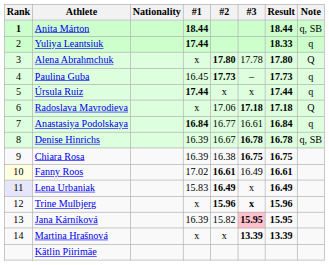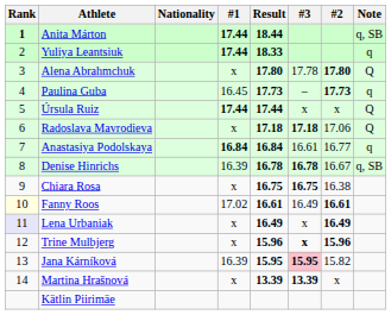 <table class="wikitable sortable" style="text-align:center">
 <tr>
 <th>Rank</th>
 <th>Athlete</th>
 <th>Nationality</th>
 <th>#1</th>
+<th>Result</th>
+<th>#3</th>
 <th>#2</th>
-<th>#3</th>
-<th>Result</th>
 <th>Note</th>
 </tr>
 <tr bgcolor=ccffcc>
 <td><strong>1</strong></td>
 <td align=left><a href='#'>Anita Márton</a></td>
 <td align=left></td>
+<td><strong>17.44</strong></td>
 <td><strong>18.44</strong></td>
 <td></td>
 <td></td>
-<td><strong>18.44</strong></td>
 <td>q, SB</td>
 </tr>
 <tr bgcolor=ccffcc>
 <td>2</td>
 <td align=left><a href='#'>Yuliya Leantsiuk</a></td>
 <td align=left></td>
 <td><strong>17.44</strong></td>
+<td><strong>18.33</strong></td>
 <td></td>
 <td></td>
-<td><strong>18.33</strong></td>
 <td>q</td>
 </tr>
 <tr bgcolor=ddffdd>
 <td>3</td>
 <td align=left><a href='#'>Alena Abrahmchuk</a></td>
 <td align=left></td>
 <td>x</td>
 <td><strong>17.80</strong></td>
 <td>17.78</td>
 <td><strong>17.80</strong></td>
 <td>Q</td>
 </tr>
 <tr bgcolor=ddffdd>
 <td>4</td>
 <td align=left><a href='#'>Paulina Guba</a></td>
 <td align=left></td>
 <td>16.45</td>
 <td><strong>17.73</strong></td>
 <td>–</td>
 <td><strong>17.73</strong></td>
 <td>q</td>
 </tr>
 <tr bgcolor=ddffdd>
 <td>5</td>
 <td align=left><a href='#'>Úrsula Ruiz</a></td>
 <td align=left></td>
 <td><strong>17.44</strong></td>
+<td><strong>17.44</strong></td>
 <td>x</td>
 <td>x</td>
-<td><strong>17.44</strong></td>
-<td>q</td>
+<td>Q</td>
 </tr>
 <tr bgcolor=ddffdd>
 <td>6</td>
 <td align=left><a href='#'>Radoslava Mavrodieva</a></td>
 <td align=left></td>
 <td>x</td>
-<td>17.06</td>
 <td><strong>17.18</strong></td>
 <td><strong>17.18</strong></td>
+<td>17.06</td>
 <td>Q</td>
 </tr>
 <tr bgcolor=ddffdd>
 <td>7</td>
 <td align=left><a href='#'>Anastasiya Podolskaya</a></td>
 <td align=left></td>
 <td><strong>16.84</strong></td>
+<td><strong>16.84</strong></td>
+<td>16.61</td>
 <td>16.77</td>
-<td>16.61</td>
-<td><strong>16.84</strong></td>
 <td>q</td>
 </tr>
 <tr bgcolor=ddffdd>
 <td>8</td>
 <td align=left><a href='#'>Denise Hinrichs</a></td>
 <td align=left></td>
 <td>16.39</td>
-<td>16.67</td>
 <td><strong>16.78</strong></td>
 <td><strong>16.78</strong></td>
+<td>16.67</td>
 <td>q, SB</td>
 </tr>
 <tr>
 <td>9</td>
 <td align=left><a href='#'>Chiara Rosa</a></td>
 <td align=left></td>
-<td>16.39</td>
-<td>16.38</td>
+<td>x</td>
 <td><strong>16.75</strong></td>
 <td><strong>16.75</strong></td>
+<td>16.38</td>
 <td></td>
 </tr>
 <tr>
 <td style="background: lightyellow;">10</td>
 <td align=left><a href='#'>Fanny Roos</a></td>
 <td align=left></td>
 <td>17.02</td>
 <td><strong>16.61</strong></td>
 <td>16.49</td>
 <td><strong>16.61</strong></td>
 <td></td>
 </tr>
 <tr>
 <td style="background: lavender;">11</td>
 <td align=left><a href='#'>Lena Urbaniak</a></td>
 <td align=left></td>
-<td>15.83</td>
+<td>x</td>
 <td><strong>16.49</strong></td>
 <td>x</td>
 <td><strong>16.49</strong></td>
 <td></td>
 </tr>
 <tr>
 <td>12</td>
 <td align=left><a href='#'>Trine Mulbjerg</a></td>
 <td align=left></td>
 <td>x</td>
 <td><strong>15.96</strong></td>
 <td><strong>x</strong></td>
 <td><strong>15.96</strong></td>
 <td></td>
 </tr>
 <tr>
 <td>13</td>
 <td align=left><a href='#'>Jana Kárníková</a></td>
 <td align=left></td>
 <td>16.39</td>
+<td><strong>15.95</strong></td>
+<td style="background: pink;"><strong>15.95</strong></td>
 <td>15.82</td>
-<td style="background: pink;"><strong>15.95</strong></td>
-<td><strong>15.95</strong></td>
 <td></td>
 </tr>
 <tr>
 <td>14</td>
 <td align=left><a href='#'>Martina Hrašnová</a></td>
 <td align=left></td>
 <td>x</td>
-<td>x</td>
 <td><strong>13.39</strong></td>
 <td><strong>13.39</strong></td>
+<td>x</td>
 <td></td>
 </tr>
 <tr>
 <td></td>
 <td align=left><a href='#'>Kätlin Piirimäe</a></td>
 <td align=left></td>
 <td></td>
+<td><strong></strong></td>
 <td></td>
 <td></td>
-<td><strong></strong></td>
 <td></td>
 </tr>
 </table>
